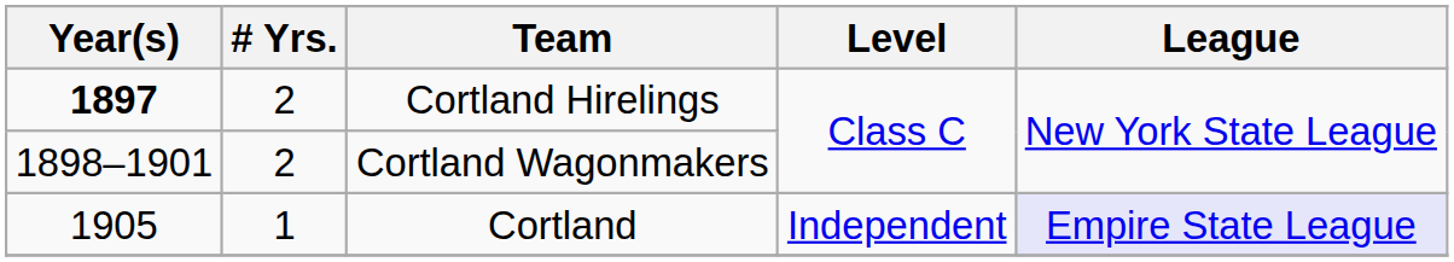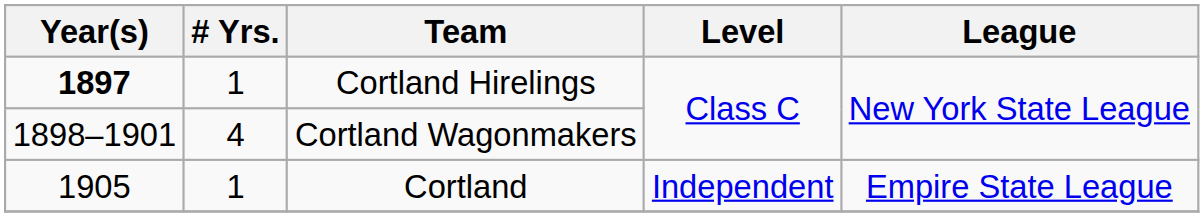 <table class="wikitable" style="text-align:center; font-size: 95%;">
 <tr>
 <th>Year(s)</th>
 <th># Yrs.</th>
 <th>Team</th>
 <th>Level</th>
 <th>League</th>
 </tr>
 <tr>
 <td><strong>1897</strong></td>
-<td>2</td>
+<td>1</td>
 <td>Cortland Hirelings</td>
 <td rowspan=2><a href='#'>Class C</a></td>
 <td rowspan=2><a href='#'>New York State League</a></td>
 </tr>
 <tr>
 <td>1898–1901</td>
-<td>2</td>
+<td>4</td>
 <td>Cortland Wagonmakers</td>
 </tr>
 <tr>
 <td>1905</td>
 <td>1</td>
 <td>Cortland</td>
 <td><a href='#'>Independent</a></td>
-<td style="background: lavender;"><a href='#'>Empire State League</a></td>
+<td><a href='#'>Empire State League</a></td>
 </tr>
 <tr>
 </tr>
 </table>
